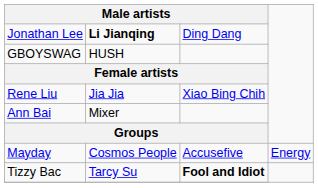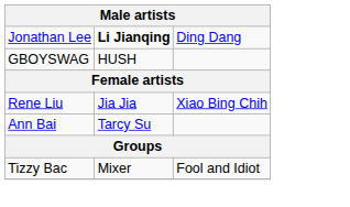 <table class="wikitable">
 <tr>
 <th colspan="3">Male artists</th>
 </tr>
 <tr>
 <td><a href='#'>Jonathan Lee</a></td>
 <td><strong>Li Jianqing</strong></td>
 <td><a href='#'>Ding Dang</a></td>
 </tr>
 <tr>
 <td>GBOYSWAG</td>
 <td>HUSH</td>
 <td></td>
 </tr>
 <tr>
 <th colspan="3">Female artists</th>
 </tr>
 <tr>
 <td><a href='#'>Rene Liu</a></td>
 <td><a href='#'>Jia Jia</a></td>
 <td><a href='#'>Xiao Bing Chih</a></td>
 </tr>
 <tr>
 <td><a href='#'>Ann Bai</a></td>
-<td>Mixer</td>
+<td><a href='#'>Tarcy Su</a></td>
 <td></td>
 </tr>
 <tr>
 <th colspan="3">Groups</th>
 </tr>
 <tr>
-<td><a href='#'>Mayday</a></td>
-<td><a href='#'>Cosmos People</a></td>
-<td><a href='#'>Accusefive</a></td>
-<td><a href='#'>Energy</a></td>
-</tr>
-<tr>
 <td>Tizzy Bac</td>
-<td><a href='#'>Tarcy Su</a></td>
-<td><strong>Fool and Idiot</strong></td>
+<td>Mixer</td>
+<td>Fool and Idiot</td>
 </tr>
 <tr>
 </tr>
 </table>
